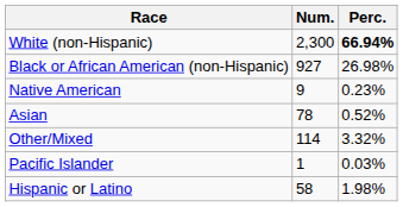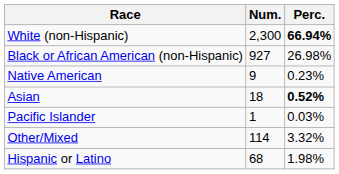 <table class="wikitable">
 <tr>
 <th>Race</th>
 <th>Num.</th>
 <th>Perc.</th>
 </tr>
 <tr>
 <td><a href='#'>White</a> (non-Hispanic)</td>
 <td>2,300</td>
 <td><strong>66.94%</strong></td>
 </tr>
 <tr>
 <td><a href='#'>Black or African American</a> (non-Hispanic)</td>
 <td>927</td>
 <td>26.98%</td>
 </tr>
 <tr>
 <td><a href='#'>Native American</a></td>
 <td>9</td>
 <td>0.23%</td>
 </tr>
 <tr>
 <td><a href='#'>Asian</a></td>
-<td>78</td>
-<td>0.52%</td>
+<td>18</td>
+<td><strong>0.52%</strong></td>
+</tr>
+<tr>
+<td><a href='#'>Pacific Islander</a></td>
+<td>1</td>
+<td>0.03%</td>
 </tr>
 <tr>
 <td><a href='#'>Other/Mixed</a></td>
 <td>114</td>
 <td>3.32%</td>
 </tr>
 <tr>
-<td><a href='#'>Pacific Islander</a></td>
-<td>1</td>
-<td>0.03%</td>
-</tr>
-<tr>
 <td><a href='#'>Hispanic</a> or <a href='#'>Latino</a></td>
-<td>58</td>
+<td>68</td>
 <td>1.98%</td>
 </tr>
 </table>
